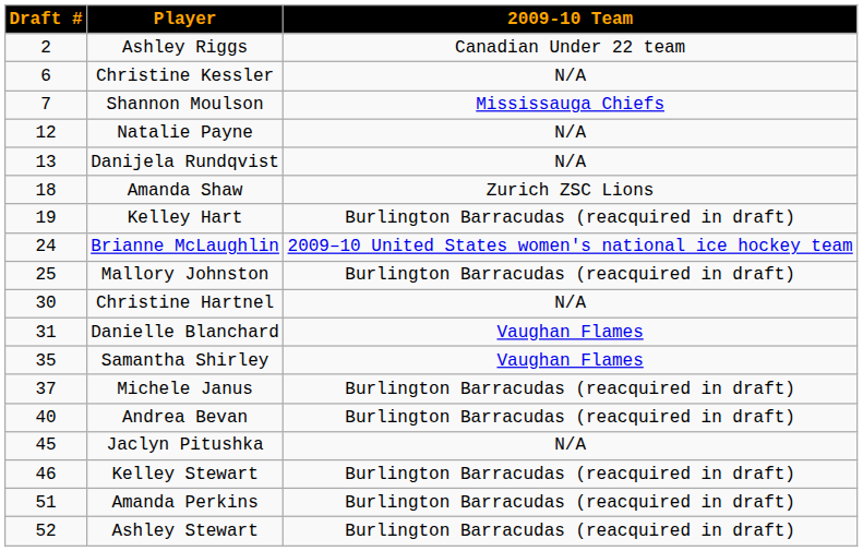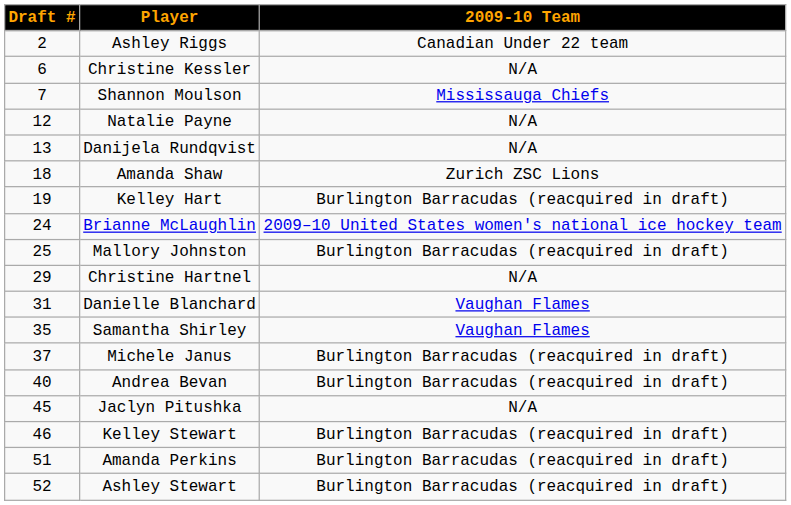 <table class="wikitable" style="text-align:center; ">
 <tr style="background:black; color:orange;">
 <th style="background:black; color:orange;">Draft #</th>
 <th style="background:black; color:orange;">Player</th>
 <th style="background:black; color:orange;">2009-10 Team</th>
 </tr>
 <tr>
 <td>2</td>
 <td>Ashley Riggs</td>
 <td>Canadian Under 22 team</td>
 </tr>
 <tr>
 <td>6</td>
 <td>Christine Kessler</td>
 <td>N/A</td>
 </tr>
 <tr>
 <td>7</td>
 <td>Shannon Moulson</td>
 <td><a href='#'>Mississauga Chiefs</a></td>
 </tr>
 <tr>
 <td>12</td>
 <td>Natalie Payne</td>
 <td>N/A</td>
 </tr>
 <tr>
 <td>13</td>
 <td>Danijela Rundqvist</td>
 <td>N/A</td>
 </tr>
 <tr>
 <td>18</td>
 <td>Amanda Shaw</td>
 <td>Zurich ZSC Lions</td>
 </tr>
 <tr>
 <td>19</td>
 <td>Kelley Hart</td>
 <td>Burlington Barracudas (reacquired in draft)</td>
 </tr>
 <tr>
 <td>24</td>
 <td><a href='#'>Brianne McLaughlin</a></td>
 <td><a href='#'>2009–10 United States women's national ice hockey team</a></td>
 </tr>
 <tr>
 <td>25</td>
 <td>Mallory Johnston</td>
 <td>Burlington Barracudas (reacquired in draft)</td>
 </tr>
 <tr>
-<td>30</td>
+<td>29</td>
 <td>Christine Hartnel</td>
 <td>N/A</td>
 </tr>
 <tr>
 <td>31</td>
 <td>Danielle Blanchard</td>
 <td><a href='#'>Vaughan Flames</a></td>
 </tr>
 <tr>
 <td>35</td>
 <td>Samantha Shirley</td>
 <td><a href='#'>Vaughan Flames</a></td>
 </tr>
 <tr>
 <td>37</td>
 <td>Michele Janus</td>
 <td>Burlington Barracudas (reacquired in draft)</td>
 </tr>
 <tr>
 <td>40</td>
 <td>Andrea Bevan</td>
 <td>Burlington Barracudas (reacquired in draft)</td>
 </tr>
 <tr>
 <td>45</td>
 <td>Jaclyn Pitushka</td>
 <td>N/A</td>
 </tr>
 <tr>
 <td>46</td>
 <td>Kelley Stewart</td>
 <td>Burlington Barracudas (reacquired in draft)</td>
 </tr>
 <tr>
 <td>51</td>
 <td>Amanda Perkins</td>
 <td>Burlington Barracudas (reacquired in draft)</td>
 </tr>
 <tr>
 <td>52</td>
 <td>Ashley Stewart</td>
 <td>Burlington Barracudas (reacquired in draft)</td>
 </tr>
 </table>
